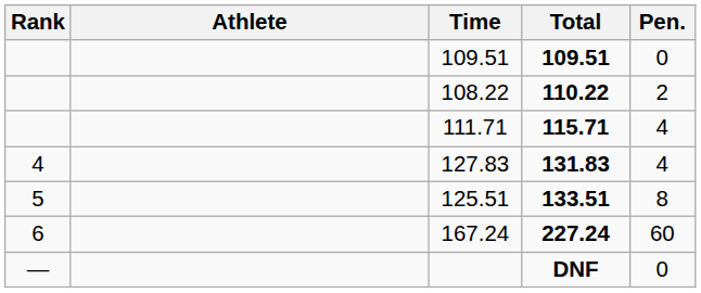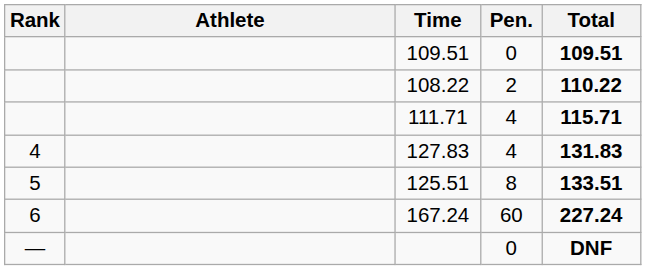 <table class=wikitable style="text-align:center">
 <tr>
 <th width=40>Rank</th>
 <th width=250>Athlete</th>
 <th width=60>Time</th>
+<th width=40>Pen.</th>
 <th width=70>Total</th>
-<th width=40>Pen.</th>
 </tr>
 <tr>
 <td></td>
 <td align=left></td>
 <td>109.51</td>
+<td>0</td>
 <td><strong>109.51</strong></td>
-<td>0</td>
 </tr>
 <tr>
 <td></td>
 <td align=left></td>
 <td>108.22</td>
+<td>2</td>
 <td><strong>110.22</strong></td>
-<td>2</td>
 </tr>
 <tr>
 <td></td>
 <td align=left></td>
 <td>111.71</td>
+<td>4</td>
 <td><strong>115.71</strong></td>
-<td>4</td>
 </tr>
 <tr>
 <td>4</td>
 <td align=left></td>
 <td>127.83</td>
+<td>4</td>
 <td><strong>131.83</strong></td>
-<td>4</td>
 </tr>
 <tr>
 <td>5</td>
 <td align=left></td>
 <td>125.51</td>
+<td>8</td>
 <td><strong>133.51</strong></td>
-<td>8</td>
 </tr>
 <tr>
 <td>6</td>
 <td align=left></td>
 <td>167.24</td>
+<td>60</td>
 <td><strong>227.24</strong></td>
-<td>60</td>
 </tr>
 <tr>
 <td>—</td>
 <td align=left></td>
 <td></td>
+<td>0</td>
 <td><strong>DNF</strong></td>
-<td>0</td>
 </tr>
 </table>
